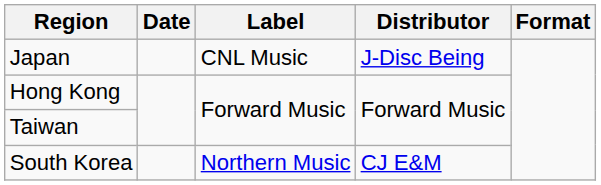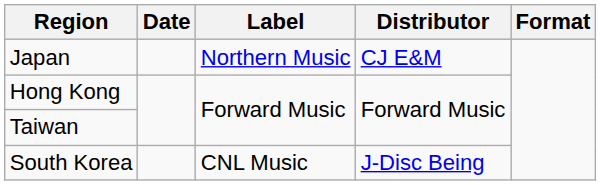 <table class="wikitable">
 <tr>
 <th>Region</th>
 <th>Date</th>
 <th>Label</th>
 <th>Distributor</th>
 <th>Format</th>
 </tr>
 <tr>
 <td>Japan</td>
 <td></td>
-<td>CNL Music</td>
-<td><a href='#'>J-Disc Being</a></td>
+<td><a href='#'>Northern Music</a></td>
+<td><a href='#'>CJ E&M</a></td>
 <td rowspan="4"></td>
 </tr>
 <tr>
 <td>Hong Kong</td>
 <td rowspan="2"></td>
 <td rowspan="2">Forward Music</td>
 <td rowspan="2">Forward Music</td>
 </tr>
 <tr>
 <td>Taiwan</td>
 </tr>
 <tr>
 <td>South Korea</td>
 <td></td>
-<td><a href='#'>Northern Music</a></td>
-<td><a href='#'>CJ E&M</a></td>
+<td>CNL Music</td>
+<td><a href='#'>J-Disc Being</a></td>
 </tr>
 </table>
